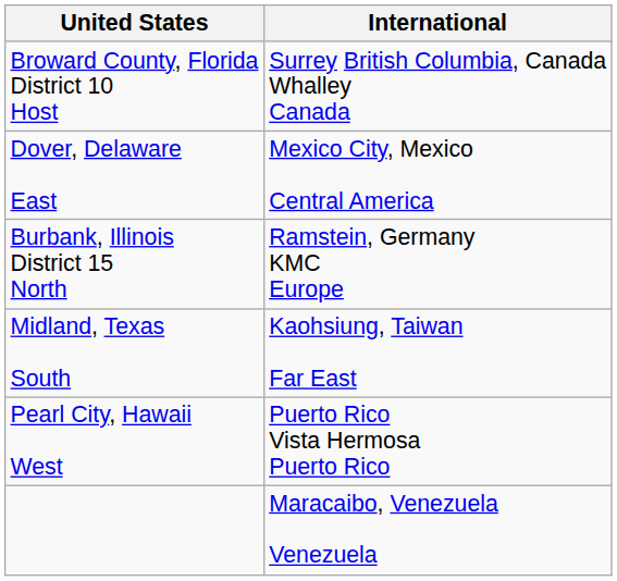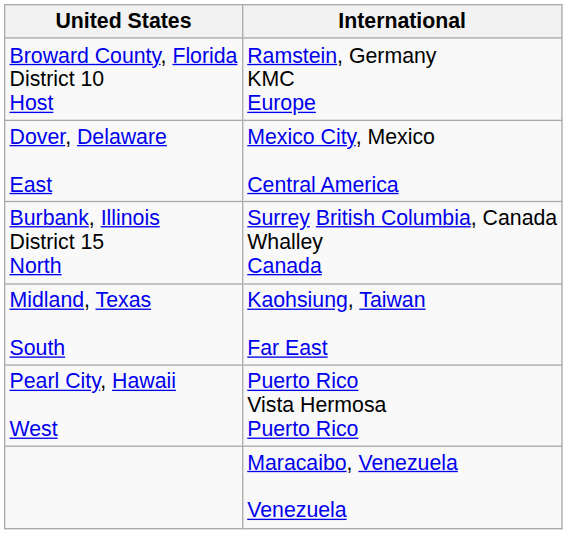 <table class="wikitable">
 <tr>
 <th>United States</th>
 <th>International</th>
 </tr>
 <tr>
 <td> <a href='#'>Broward County</a>, <a href='#'>Florida</a><br>District 10<br><a href='#'>Host</a></td>
-<td> <a href='#'>Surrey</a> <a href='#'>British Columbia</a>, Canada<br>Whalley<br><a href='#'>Canada</a></td>
+<td> <a href='#'>Ramstein</a>, Germany<br>KMC<br><a href='#'>Europe</a></td>
 </tr>
 <tr>
 <td> <a href='#'>Dover</a>, <a href='#'>Delaware</a><br><br><a href='#'>East</a></td>
 <td> <a href='#'>Mexico City</a>, Mexico<br> <br><a href='#'>Central America</a></td>
 </tr>
 <tr>
 <td> <a href='#'>Burbank</a>, <a href='#'>Illinois</a><br>District 15<br><a href='#'>North</a></td>
-<td> <a href='#'>Ramstein</a>, Germany<br>KMC<br><a href='#'>Europe</a></td>
+<td> <a href='#'>Surrey</a> <a href='#'>British Columbia</a>, Canada<br>Whalley<br><a href='#'>Canada</a></td>
 </tr>
 <tr>
 <td> <a href='#'>Midland</a>, <a href='#'>Texas</a><br><br><a href='#'>South</a></td>
 <td> <a href='#'>Kaohsiung</a>, <a href='#'>Taiwan</a><br><br><a href='#'>Far East</a></td>
 </tr>
 <tr>
 <td> <a href='#'>Pearl City</a>, <a href='#'>Hawaii</a><br><br><a href='#'>West</a></td>
 <td> <a href='#'>Puerto Rico</a><br> Vista Hermosa <br><a href='#'>Puerto Rico</a></td>
 </tr>
 <tr>
 <td></td>
 <td> <a href='#'>Maracaibo</a>, <a href='#'>Venezuela</a><br> <br><a href='#'>Venezuela</a></td>
 </tr>
 </table>
